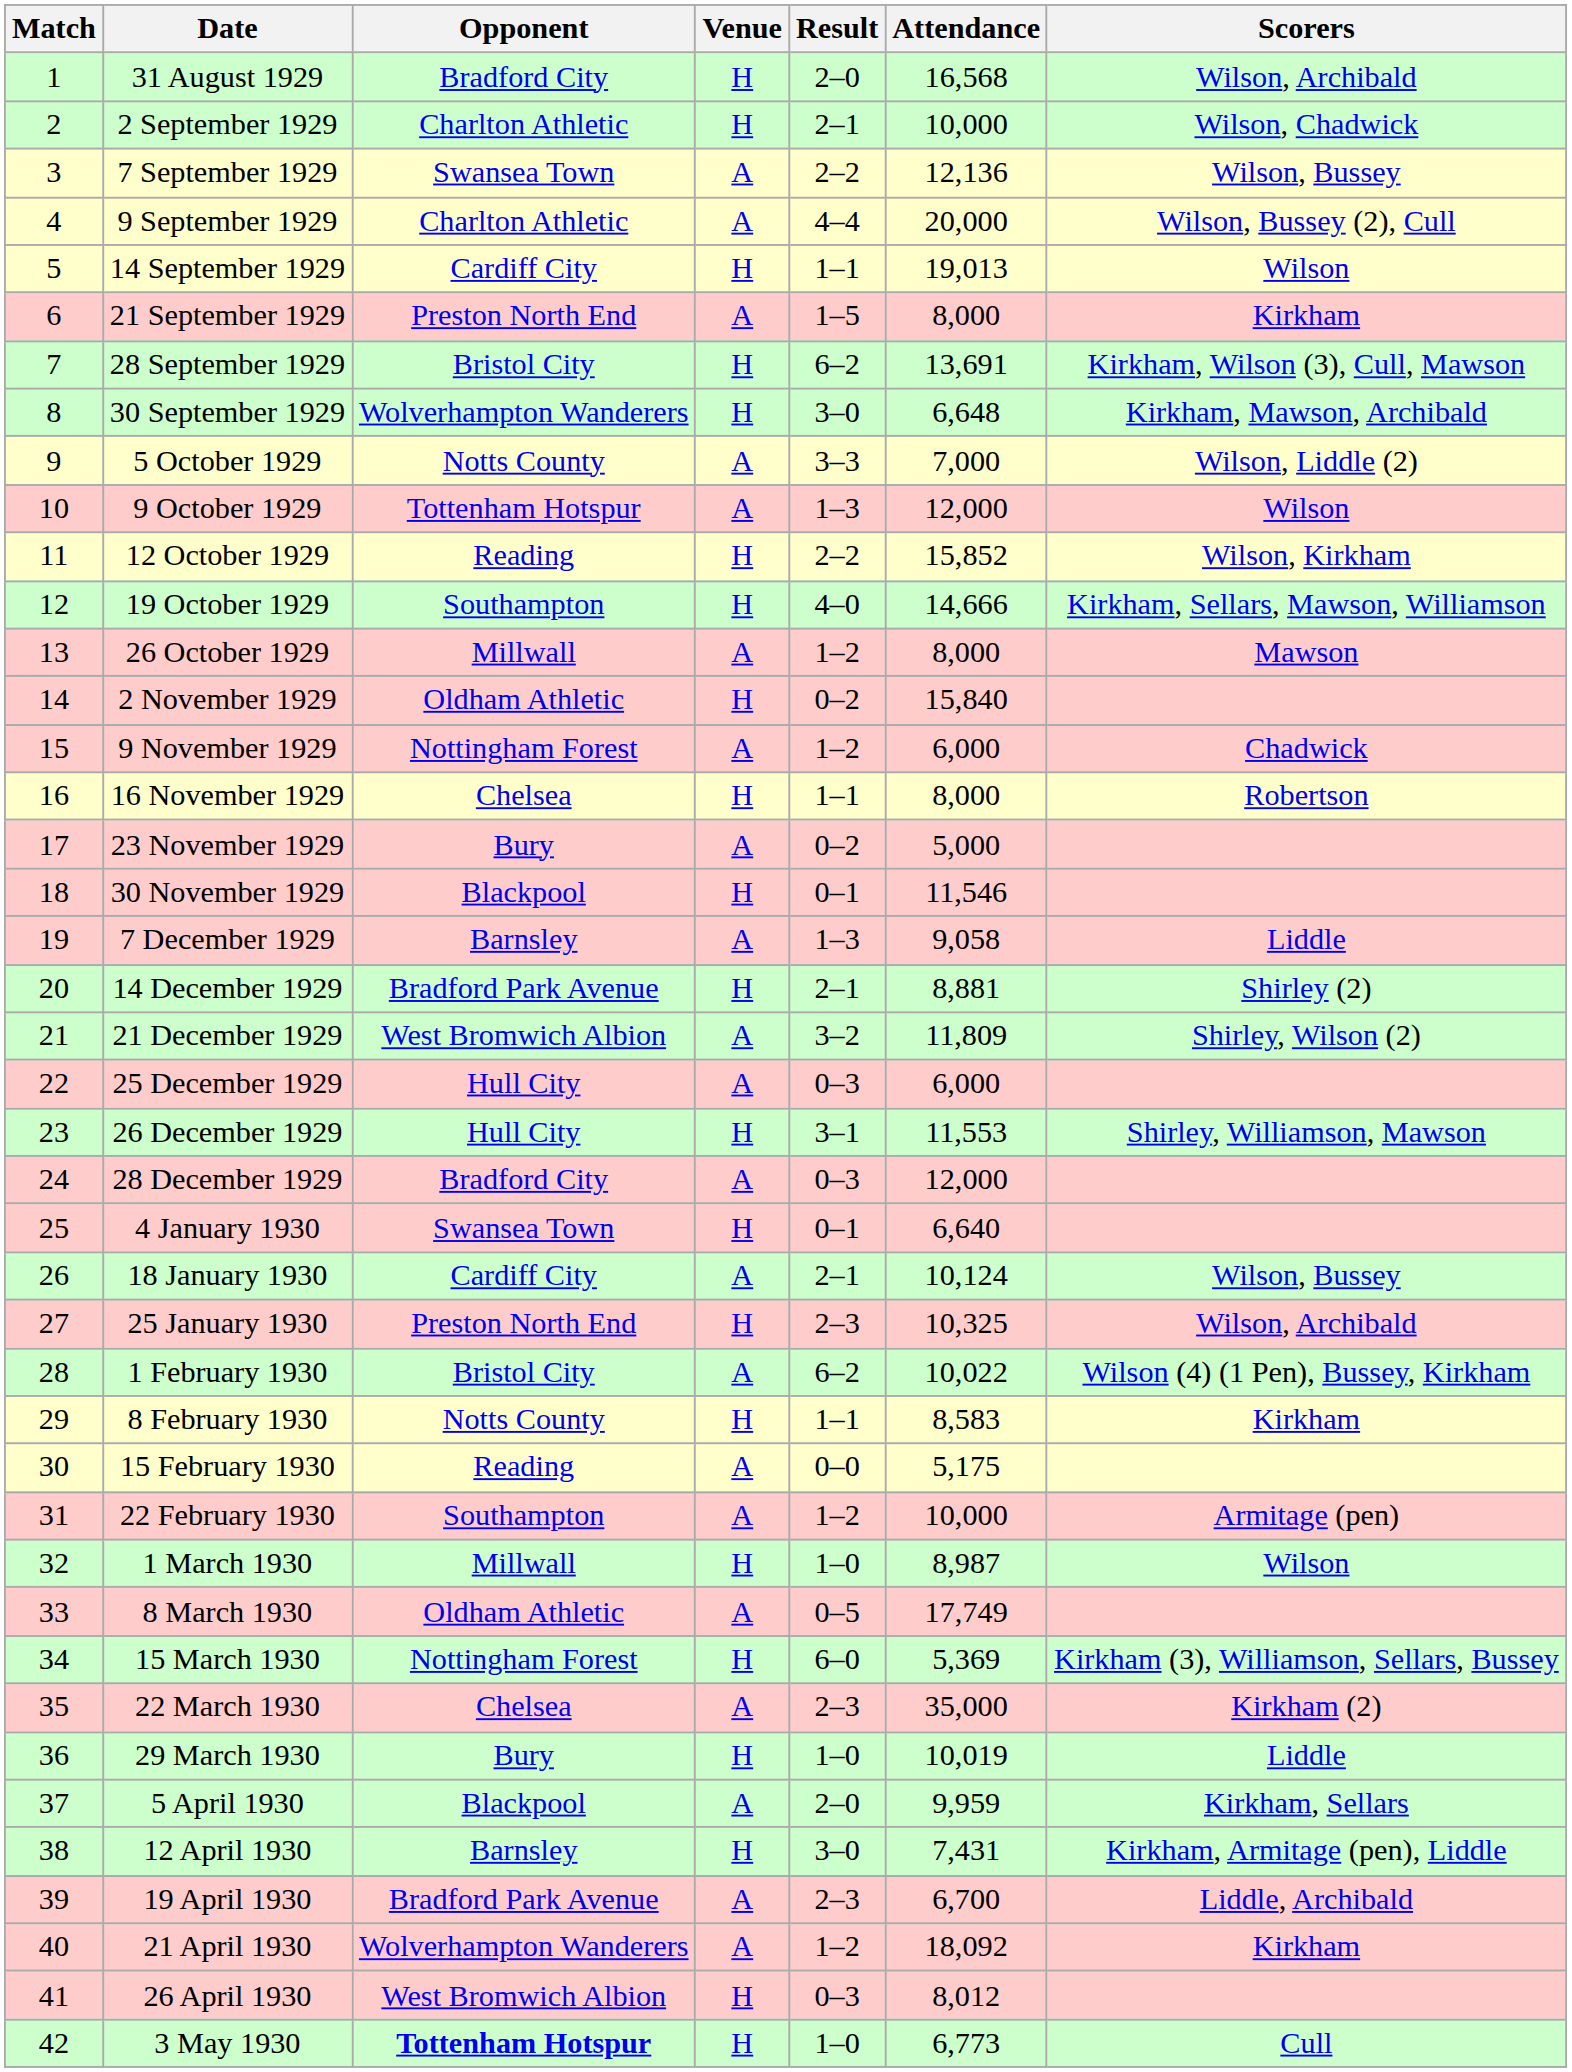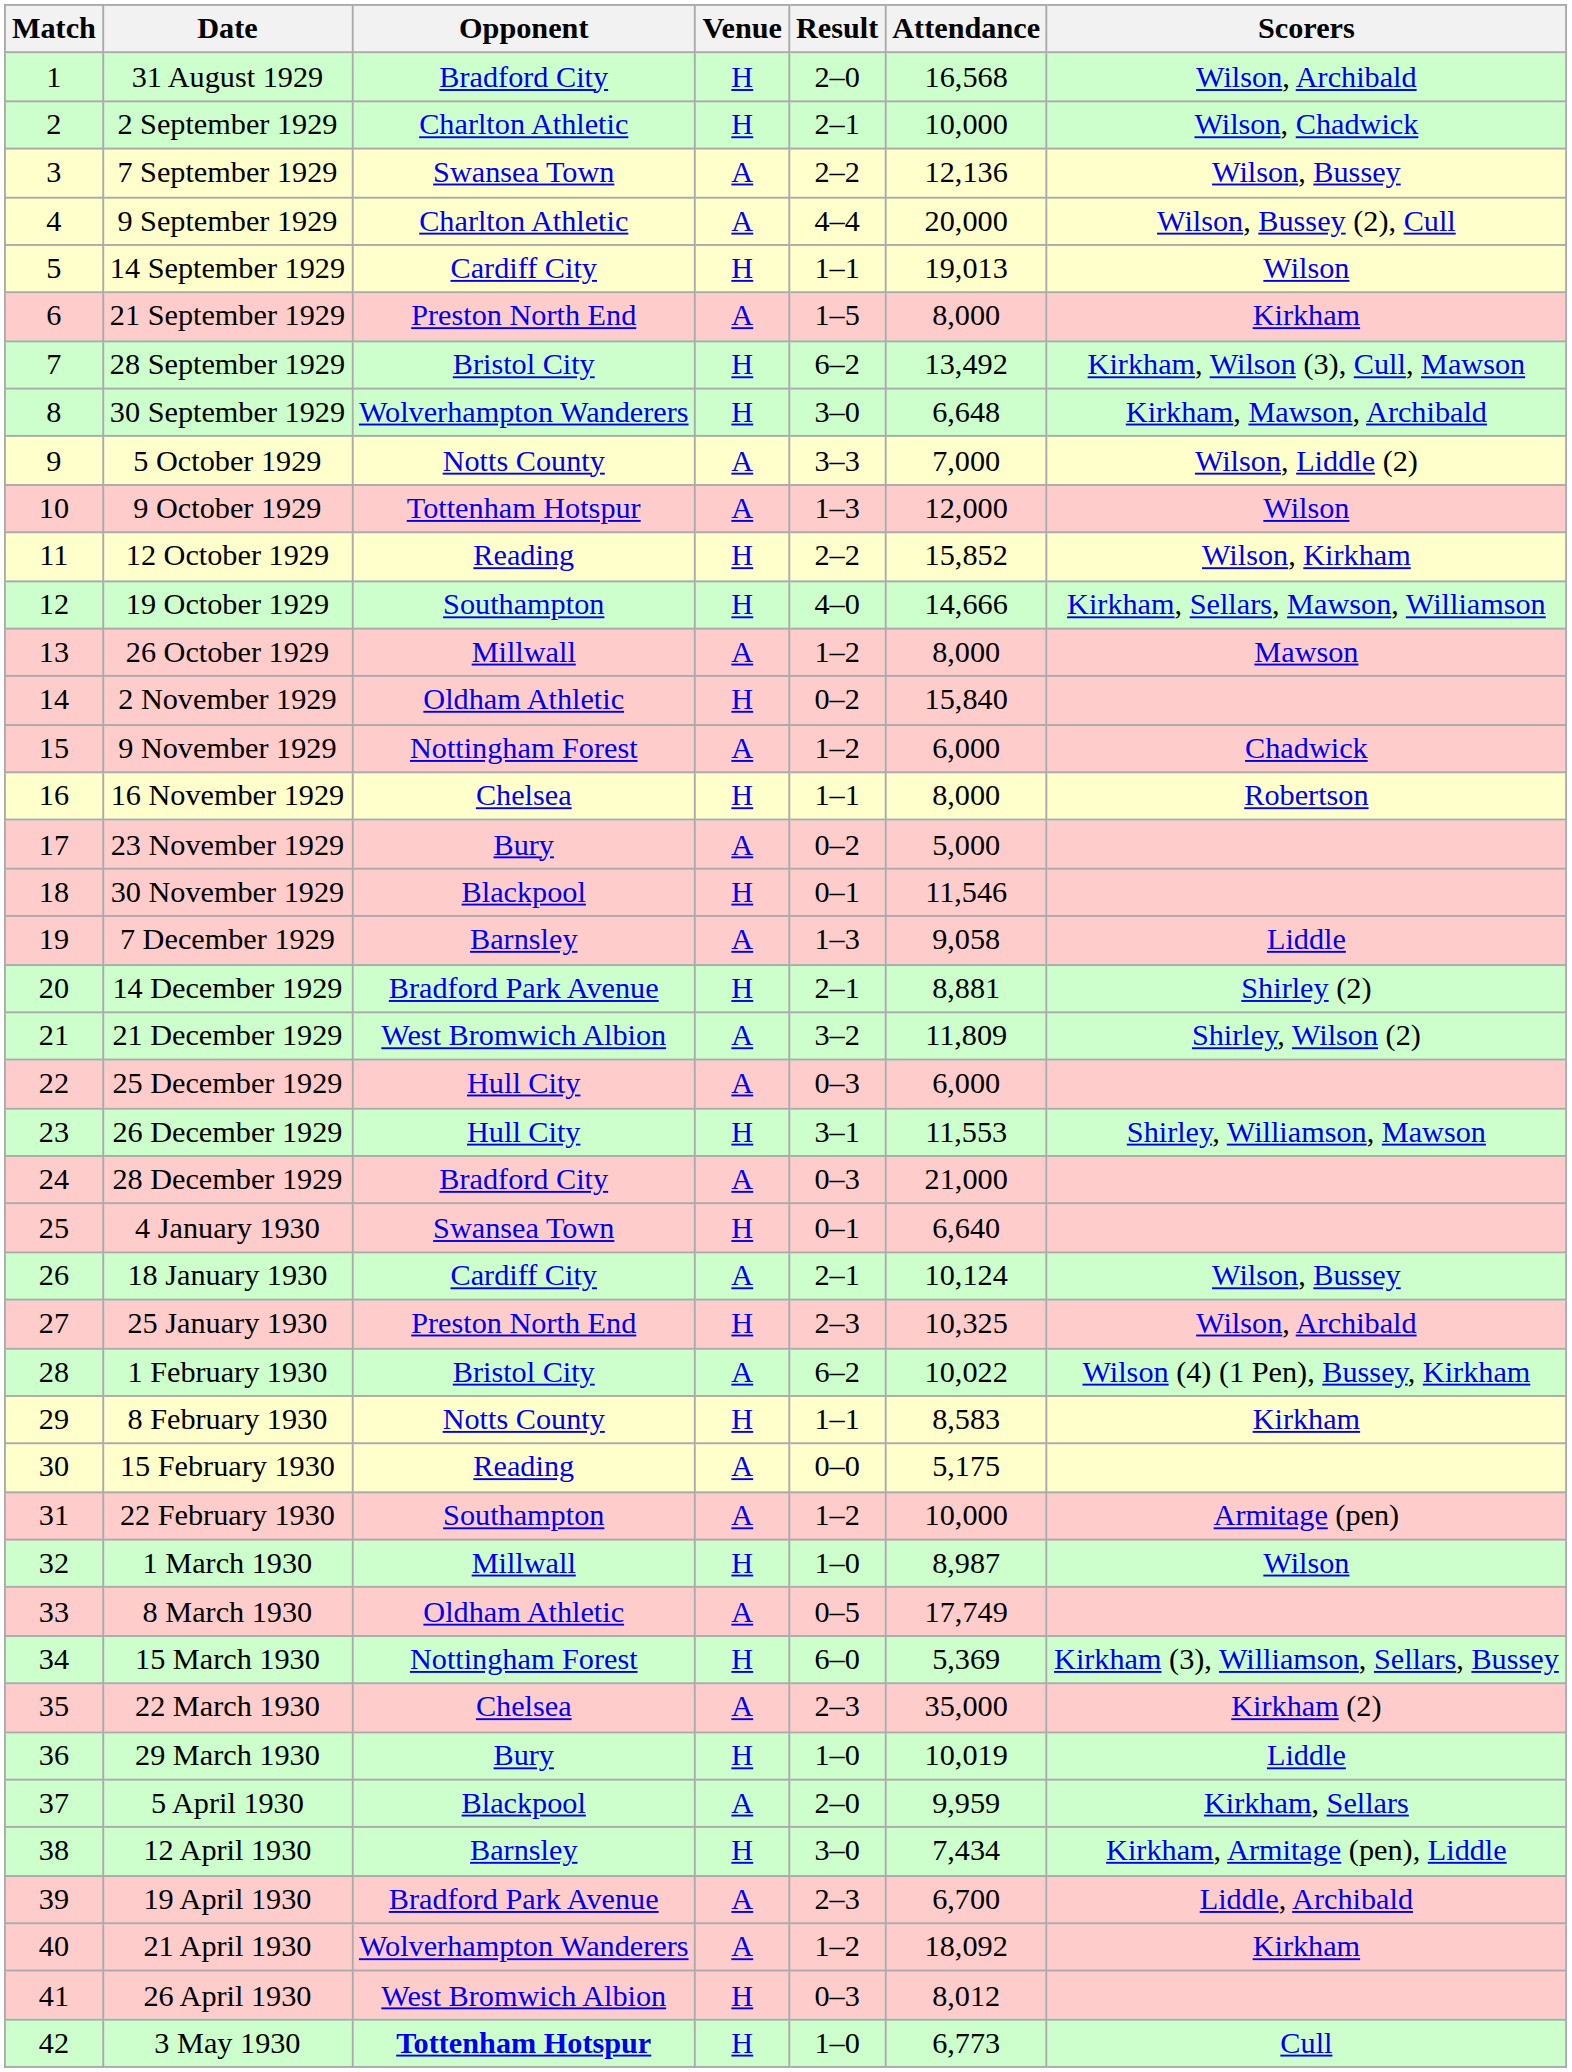 <table class="wikitable" style="font-size:100%; text-align:center">
 <tr>
 <th>Match</th>
 <th>Date</th>
 <th>Opponent</th>
 <th>Venue</th>
 <th>Result</th>
 <th>Attendance</th>
 <th>Scorers</th>
 </tr>
 <tr style="background-color: #CCFFCC;">
 <td>1</td>
 <td>31 August 1929</td>
 <td><a href='#'>Bradford City</a></td>
 <td><a href='#'>H</a></td>
 <td>2–0</td>
 <td>16,568</td>
 <td><a href='#'>Wilson</a>, <a href='#'>Archibald</a></td>
 </tr>
 <tr style="background-color: #CCFFCC;">
 <td>2</td>
 <td>2 September 1929</td>
 <td><a href='#'>Charlton Athletic</a></td>
 <td><a href='#'>H</a></td>
 <td>2–1</td>
 <td>10,000</td>
 <td><a href='#'>Wilson</a>, <a href='#'>Chadwick</a></td>
 </tr>
 <tr style="background-color: #FFFFCC;">
 <td>3</td>
 <td>7 September 1929</td>
 <td><a href='#'>Swansea Town</a></td>
 <td><a href='#'>A</a></td>
 <td>2–2</td>
 <td>12,136</td>
 <td><a href='#'>Wilson</a>, <a href='#'>Bussey</a></td>
 </tr>
 <tr style="background-color: #FFFFCC;">
 <td>4</td>
 <td>9 September 1929</td>
 <td><a href='#'>Charlton Athletic</a></td>
 <td><a href='#'>A</a></td>
 <td>4–4</td>
 <td>20,000</td>
 <td><a href='#'>Wilson</a>, <a href='#'>Bussey</a> (2), <a href='#'>Cull</a></td>
 </tr>
 <tr style="background-color: #FFFFCC;">
 <td>5</td>
 <td>14 September 1929</td>
 <td><a href='#'>Cardiff City</a></td>
 <td><a href='#'>H</a></td>
 <td>1–1</td>
 <td>19,013</td>
 <td><a href='#'>Wilson</a></td>
 </tr>
 <tr style="background-color: #FFCCCC;">
 <td>6</td>
 <td>21 September 1929</td>
 <td><a href='#'>Preston North End</a></td>
 <td><a href='#'>A</a></td>
 <td>1–5</td>
 <td>8,000</td>
 <td><a href='#'>Kirkham</a></td>
 </tr>
 <tr style="background-color: #CCFFCC;">
 <td>7</td>
 <td>28 September 1929</td>
 <td><a href='#'>Bristol City</a></td>
 <td><a href='#'>H</a></td>
 <td>6–2</td>
-<td>13,691</td>
+<td>13,492</td>
 <td><a href='#'>Kirkham</a>, <a href='#'>Wilson</a> (3), <a href='#'>Cull</a>, <a href='#'>Mawson</a></td>
 </tr>
 <tr style="background-color: #CCFFCC;">
 <td>8</td>
 <td>30 September 1929</td>
 <td><a href='#'>Wolverhampton Wanderers</a></td>
 <td><a href='#'>H</a></td>
 <td>3–0</td>
 <td>6,648</td>
 <td><a href='#'>Kirkham</a>, <a href='#'>Mawson</a>, <a href='#'>Archibald</a></td>
 </tr>
 <tr style="background-color: #FFFFCC;">
 <td>9</td>
 <td>5 October 1929</td>
 <td><a href='#'>Notts County</a></td>
 <td><a href='#'>A</a></td>
 <td>3–3</td>
 <td>7,000</td>
 <td><a href='#'>Wilson</a>, <a href='#'>Liddle</a> (2)</td>
 </tr>
 <tr style="background-color: #FFCCCC;">
 <td>10</td>
 <td>9 October 1929</td>
 <td><a href='#'>Tottenham Hotspur</a></td>
 <td><a href='#'>A</a></td>
 <td>1–3</td>
 <td>12,000</td>
 <td><a href='#'>Wilson</a></td>
 </tr>
 <tr style="background-color: #FFFFCC;">
 <td>11</td>
 <td>12 October 1929</td>
 <td><a href='#'>Reading</a></td>
 <td><a href='#'>H</a></td>
 <td>2–2</td>
 <td>15,852</td>
 <td><a href='#'>Wilson</a>, <a href='#'>Kirkham</a></td>
 </tr>
 <tr style="background-color: #CCFFCC;">
 <td>12</td>
 <td>19 October 1929</td>
 <td><a href='#'>Southampton</a></td>
 <td><a href='#'>H</a></td>
 <td>4–0</td>
 <td>14,666</td>
 <td><a href='#'>Kirkham</a>, <a href='#'>Sellars</a>, <a href='#'>Mawson</a>, <a href='#'>Williamson</a></td>
 </tr>
 <tr style="background-color: #FFCCCC;">
 <td>13</td>
 <td>26 October 1929</td>
 <td><a href='#'>Millwall</a></td>
 <td><a href='#'>A</a></td>
 <td>1–2</td>
 <td>8,000</td>
 <td><a href='#'>Mawson</a></td>
 </tr>
 <tr style="background-color: #FFCCCC;">
 <td>14</td>
 <td>2 November 1929</td>
 <td><a href='#'>Oldham Athletic</a></td>
 <td><a href='#'>H</a></td>
 <td>0–2</td>
 <td>15,840</td>
 <td></td>
 </tr>
 <tr style="background-color: #FFCCCC;">
 <td>15</td>
 <td>9 November 1929</td>
 <td><a href='#'>Nottingham Forest</a></td>
 <td><a href='#'>A</a></td>
 <td>1–2</td>
 <td>6,000</td>
 <td><a href='#'>Chadwick</a></td>
 </tr>
 <tr style="background-color: #FFFFCC;">
 <td>16</td>
 <td>16 November 1929</td>
 <td><a href='#'>Chelsea</a></td>
 <td><a href='#'>H</a></td>
 <td>1–1</td>
 <td>8,000</td>
 <td><a href='#'>Robertson</a></td>
 </tr>
 <tr style="background-color: #FFCCCC;">
 <td>17</td>
 <td>23 November 1929</td>
 <td><a href='#'>Bury</a></td>
 <td><a href='#'>A</a></td>
 <td>0–2</td>
 <td>5,000</td>
 <td></td>
 </tr>
 <tr style="background-color: #FFCCCC;">
 <td>18</td>
 <td>30 November 1929</td>
 <td><a href='#'>Blackpool</a></td>
 <td><a href='#'>H</a></td>
 <td>0–1</td>
 <td>11,546</td>
 <td></td>
 </tr>
 <tr style="background-color: #FFCCCC;">
 <td>19</td>
 <td>7 December 1929</td>
 <td><a href='#'>Barnsley</a></td>
 <td><a href='#'>A</a></td>
 <td>1–3</td>
 <td>9,058</td>
 <td><a href='#'>Liddle</a></td>
 </tr>
 <tr style="background-color: #CCFFCC;">
 <td>20</td>
 <td>14 December 1929</td>
 <td><a href='#'>Bradford Park Avenue</a></td>
 <td><a href='#'>H</a></td>
 <td>2–1</td>
 <td>8,881</td>
 <td><a href='#'>Shirley</a> (2)</td>
 </tr>
 <tr style="background-color: #CCFFCC;">
 <td>21</td>
 <td>21 December 1929</td>
 <td><a href='#'>West Bromwich Albion</a></td>
 <td><a href='#'>A</a></td>
 <td>3–2</td>
 <td>11,809</td>
 <td><a href='#'>Shirley</a>, <a href='#'>Wilson</a> (2)</td>
 </tr>
 <tr style="background-color: #FFCCCC;">
 <td>22</td>
 <td>25 December 1929</td>
 <td><a href='#'>Hull City</a></td>
 <td><a href='#'>A</a></td>
 <td>0–3</td>
 <td>6,000</td>
 <td></td>
 </tr>
 <tr style="background-color: #CCFFCC;">
 <td>23</td>
 <td>26 December 1929</td>
 <td><a href='#'>Hull City</a></td>
 <td><a href='#'>H</a></td>
 <td>3–1</td>
 <td>11,553</td>
 <td><a href='#'>Shirley</a>, <a href='#'>Williamson</a>, <a href='#'>Mawson</a></td>
 </tr>
 <tr style="background-color: #FFCCCC;">
 <td>24</td>
 <td>28 December 1929</td>
 <td><a href='#'>Bradford City</a></td>
 <td><a href='#'>A</a></td>
 <td>0–3</td>
-<td>12,000</td>
+<td>21,000</td>
 <td></td>
 </tr>
 <tr style="background-color: #FFCCCC;">
 <td>25</td>
 <td>4 January 1930</td>
 <td><a href='#'>Swansea Town</a></td>
 <td><a href='#'>H</a></td>
 <td>0–1</td>
 <td>6,640</td>
 <td></td>
 </tr>
 <tr style="background-color: #CCFFCC;">
 <td>26</td>
 <td>18 January 1930</td>
 <td><a href='#'>Cardiff City</a></td>
 <td><a href='#'>A</a></td>
 <td>2–1</td>
 <td>10,124</td>
 <td><a href='#'>Wilson</a>, <a href='#'>Bussey</a></td>
 </tr>
 <tr style="background-color: #FFCCCC;">
 <td>27</td>
 <td>25 January 1930</td>
 <td><a href='#'>Preston North End</a></td>
 <td><a href='#'>H</a></td>
 <td>2–3</td>
 <td>10,325</td>
 <td><a href='#'>Wilson</a>, <a href='#'>Archibald</a></td>
 </tr>
 <tr style="background-color: #CCFFCC;">
 <td>28</td>
 <td>1 February 1930</td>
 <td><a href='#'>Bristol City</a></td>
 <td><a href='#'>A</a></td>
 <td>6–2</td>
 <td>10,022</td>
 <td><a href='#'>Wilson</a> (4) (1 Pen), <a href='#'>Bussey</a>, <a href='#'>Kirkham</a></td>
 </tr>
 <tr style="background-color: #FFFFCC;">
 <td>29</td>
 <td>8 February 1930</td>
 <td><a href='#'>Notts County</a></td>
 <td><a href='#'>H</a></td>
 <td>1–1</td>
 <td>8,583</td>
 <td><a href='#'>Kirkham</a></td>
 </tr>
 <tr style="background-color: #FFFFCC;">
 <td>30</td>
 <td>15 February 1930</td>
 <td><a href='#'>Reading</a></td>
 <td><a href='#'>A</a></td>
 <td>0–0</td>
 <td>5,175</td>
 <td></td>
 </tr>
 <tr style="background-color: #FFCCCC;">
 <td>31</td>
 <td>22 February 1930</td>
 <td><a href='#'>Southampton</a></td>
 <td><a href='#'>A</a></td>
 <td>1–2</td>
 <td>10,000</td>
 <td><a href='#'>Armitage</a> (pen)</td>
 </tr>
 <tr style="background-color: #CCFFCC;">
 <td>32</td>
 <td>1 March 1930</td>
 <td><a href='#'>Millwall</a></td>
 <td><a href='#'>H</a></td>
 <td>1–0</td>
 <td>8,987</td>
 <td><a href='#'>Wilson</a></td>
 </tr>
 <tr style="background-color: #FFCCCC;">
 <td>33</td>
 <td>8 March 1930</td>
 <td><a href='#'>Oldham Athletic</a></td>
 <td><a href='#'>A</a></td>
 <td>0–5</td>
 <td>17,749</td>
 <td></td>
 </tr>
 <tr style="background-color: #CCFFCC;">
 <td>34</td>
 <td>15 March 1930</td>
 <td><a href='#'>Nottingham Forest</a></td>
 <td><a href='#'>H</a></td>
 <td>6–0</td>
 <td>5,369</td>
 <td><a href='#'>Kirkham</a> (3), <a href='#'>Williamson</a>, <a href='#'>Sellars</a>, <a href='#'>Bussey</a></td>
 </tr>
 <tr style="background-color: #FFCCCC;">
 <td>35</td>
 <td>22 March 1930</td>
 <td><a href='#'>Chelsea</a></td>
 <td><a href='#'>A</a></td>
 <td>2–3</td>
 <td>35,000</td>
 <td><a href='#'>Kirkham</a> (2)</td>
 </tr>
 <tr style="background-color: #CCFFCC;">
 <td>36</td>
 <td>29 March 1930</td>
 <td><a href='#'>Bury</a></td>
 <td><a href='#'>H</a></td>
 <td>1–0</td>
 <td>10,019</td>
 <td><a href='#'>Liddle</a></td>
 </tr>
 <tr style="background-color: #CCFFCC;">
 <td>37</td>
 <td>5 April 1930</td>
 <td><a href='#'>Blackpool</a></td>
 <td><a href='#'>A</a></td>
 <td>2–0</td>
 <td>9,959</td>
 <td><a href='#'>Kirkham</a>, <a href='#'>Sellars</a></td>
 </tr>
 <tr style="background-color: #CCFFCC;">
 <td>38</td>
 <td>12 April 1930</td>
 <td><a href='#'>Barnsley</a></td>
 <td><a href='#'>H</a></td>
 <td>3–0</td>
-<td>7,431</td>
+<td>7,434</td>
 <td><a href='#'>Kirkham</a>, <a href='#'>Armitage</a> (pen), <a href='#'>Liddle</a></td>
 </tr>
 <tr style="background-color: #FFCCCC;">
 <td>39</td>
 <td>19 April 1930</td>
 <td><a href='#'>Bradford Park Avenue</a></td>
 <td><a href='#'>A</a></td>
 <td>2–3</td>
 <td>6,700</td>
 <td><a href='#'>Liddle</a>, <a href='#'>Archibald</a></td>
 </tr>
 <tr style="background-color: #FFCCCC;">
 <td>40</td>
 <td>21 April 1930</td>
 <td><a href='#'>Wolverhampton Wanderers</a></td>
 <td><a href='#'>A</a></td>
 <td>1–2</td>
 <td>18,092</td>
 <td><a href='#'>Kirkham</a></td>
 </tr>
 <tr style="background-color: #FFCCCC;">
 <td>41</td>
 <td>26 April 1930</td>
 <td><a href='#'>West Bromwich Albion</a></td>
 <td><a href='#'>H</a></td>
 <td>0–3</td>
 <td>8,012</td>
 <td></td>
 </tr>
 <tr style="background-color: #CCFFCC;">
 <td>42</td>
 <td>3 May 1930</td>
 <td><strong><a href='#'>Tottenham Hotspur</a></strong></td>
 <td><a href='#'>H</a></td>
 <td>1–0</td>
 <td>6,773</td>
 <td><a href='#'>Cull</a></td>
 </tr>
 </table>
